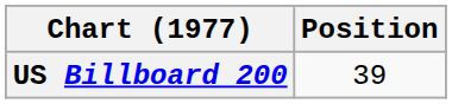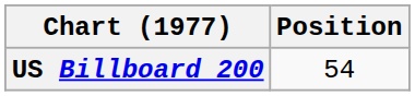 <table class="wikitable plainrowheaders" style="text-align:center">
 <tr>
 <th scope="col">Chart (1977)</th>
 <th scope="col">Position</th>
 </tr>
 <tr>
 <th scope="row">US <em><a href='#'>Billboard 200</a></em></th>
-<td>39</td>
+<td>54</td>
 </tr>
 </table>
